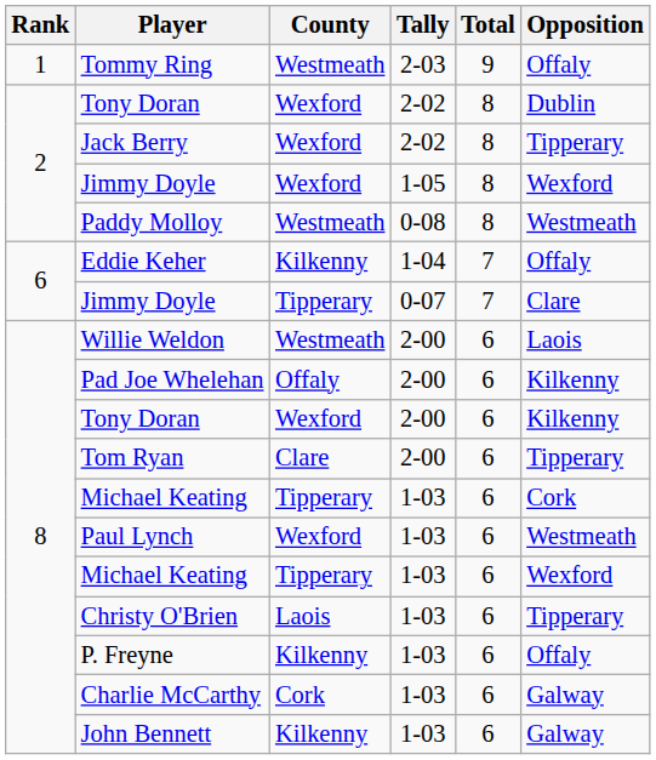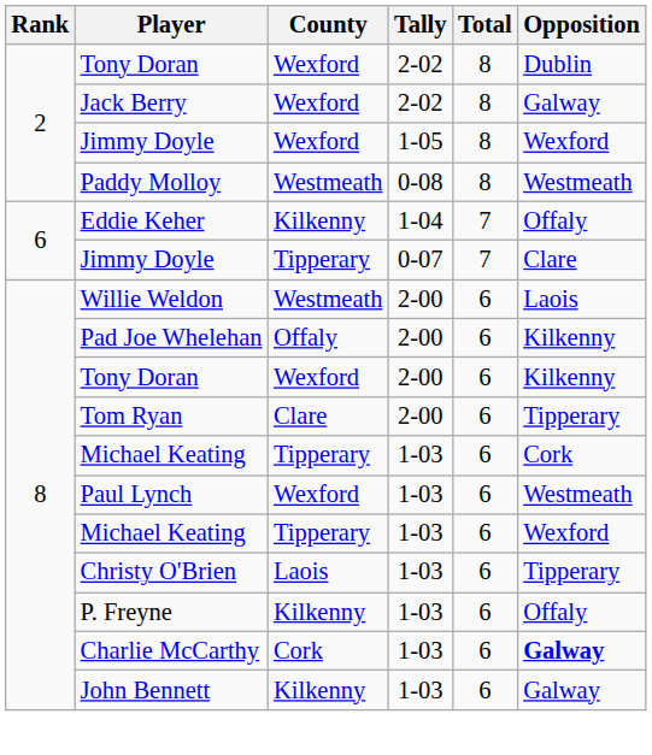 <table class="wikitable">
 <tr>
 <th>Rank</th>
 <th>Player</th>
 <th>County</th>
 <th>Tally</th>
 <th>Total</th>
 <th>Opposition</th>
-</tr>
-<tr>
-<td rowspan=1 align=center>1</td>
-<td><a href='#'>Tommy Ring</a></td>
-<td><a href='#'>Westmeath</a></td>
-<td align=center>2-03</td>
-<td align=center>9</td>
-<td><a href='#'>Offaly</a></td>
 </tr>
 <tr>
 <td rowspan=4 align=center>2</td>
 <td><a href='#'>Tony Doran</a></td>
 <td><a href='#'>Wexford</a></td>
 <td align=center>2-02</td>
 <td align=center>8</td>
 <td><a href='#'>Dublin</a></td>
 </tr>
 <tr>
 <td><a href='#'>Jack Berry</a></td>
 <td><a href='#'>Wexford</a></td>
 <td align=center>2-02</td>
 <td align=center>8</td>
-<td><a href='#'>Tipperary</a></td>
+<td><a href='#'>Galway</a></td>
 </tr>
 <tr>
 <td><a href='#'>Jimmy Doyle</a></td>
 <td><a href='#'>Wexford</a></td>
 <td align=center>1-05</td>
 <td align=center>8</td>
 <td><a href='#'>Wexford</a></td>
 </tr>
 <tr>
 <td><a href='#'>Paddy Molloy</a></td>
 <td><a href='#'>Westmeath</a></td>
 <td align=center>0-08</td>
 <td align=center>8</td>
 <td><a href='#'>Westmeath</a></td>
 </tr>
 <tr>
 <td rowspan=2 align=center>6</td>
 <td><a href='#'>Eddie Keher</a></td>
 <td><a href='#'>Kilkenny</a></td>
 <td align=center>1-04</td>
 <td align=center>7</td>
 <td><a href='#'>Offaly</a></td>
 </tr>
 <tr>
 <td><a href='#'>Jimmy Doyle</a></td>
 <td><a href='#'>Tipperary</a></td>
 <td align=center>0-07</td>
 <td align=center>7</td>
 <td><a href='#'>Clare</a></td>
 </tr>
 <tr>
 <td rowspan=11 align=center>8</td>
 <td><a href='#'>Willie Weldon</a></td>
 <td><a href='#'>Westmeath</a></td>
 <td align=center>2-00</td>
 <td align=center>6</td>
 <td><a href='#'>Laois</a></td>
 </tr>
 <tr>
 <td><a href='#'>Pad Joe Whelehan</a></td>
 <td><a href='#'>Offaly</a></td>
 <td align=center>2-00</td>
 <td align=center>6</td>
 <td><a href='#'>Kilkenny</a></td>
 </tr>
 <tr>
 <td><a href='#'>Tony Doran</a></td>
 <td><a href='#'>Wexford</a></td>
 <td align=center>2-00</td>
 <td align=center>6</td>
 <td><a href='#'>Kilkenny</a></td>
 </tr>
 <tr>
 <td><a href='#'>Tom Ryan</a></td>
 <td><a href='#'>Clare</a></td>
 <td align=center>2-00</td>
 <td align=center>6</td>
 <td><a href='#'>Tipperary</a></td>
 </tr>
 <tr>
 <td><a href='#'>Michael Keating</a></td>
 <td><a href='#'>Tipperary</a></td>
 <td align=center>1-03</td>
 <td align=center>6</td>
 <td><a href='#'>Cork</a></td>
 </tr>
 <tr>
 <td><a href='#'>Paul Lynch</a></td>
 <td><a href='#'>Wexford</a></td>
 <td align=center>1-03</td>
 <td align=center>6</td>
 <td><a href='#'>Westmeath</a></td>
 </tr>
 <tr>
 <td><a href='#'>Michael Keating</a></td>
 <td><a href='#'>Tipperary</a></td>
 <td align=center>1-03</td>
 <td align=center>6</td>
 <td><a href='#'>Wexford</a></td>
 </tr>
 <tr>
 <td><a href='#'>Christy O'Brien</a></td>
 <td><a href='#'>Laois</a></td>
 <td align=center>1-03</td>
 <td align=center>6</td>
 <td><a href='#'>Tipperary</a></td>
 </tr>
 <tr>
 <td>P. Freyne</td>
 <td><a href='#'>Kilkenny</a></td>
 <td align=center>1-03</td>
 <td align=center>6</td>
 <td><a href='#'>Offaly</a></td>
 </tr>
 <tr>
 <td><a href='#'>Charlie McCarthy</a></td>
 <td><a href='#'>Cork</a></td>
 <td align=center>1-03</td>
 <td align=center>6</td>
-<td><a href='#'>Galway</a></td>
+<td><strong><a href='#'>Galway</a></strong></td>
 </tr>
 <tr>
 <td><a href='#'>John Bennett</a></td>
 <td><a href='#'>Kilkenny</a></td>
 <td align=center>1-03</td>
 <td align=center>6</td>
 <td><a href='#'>Galway</a></td>
 </tr>
 </table>
